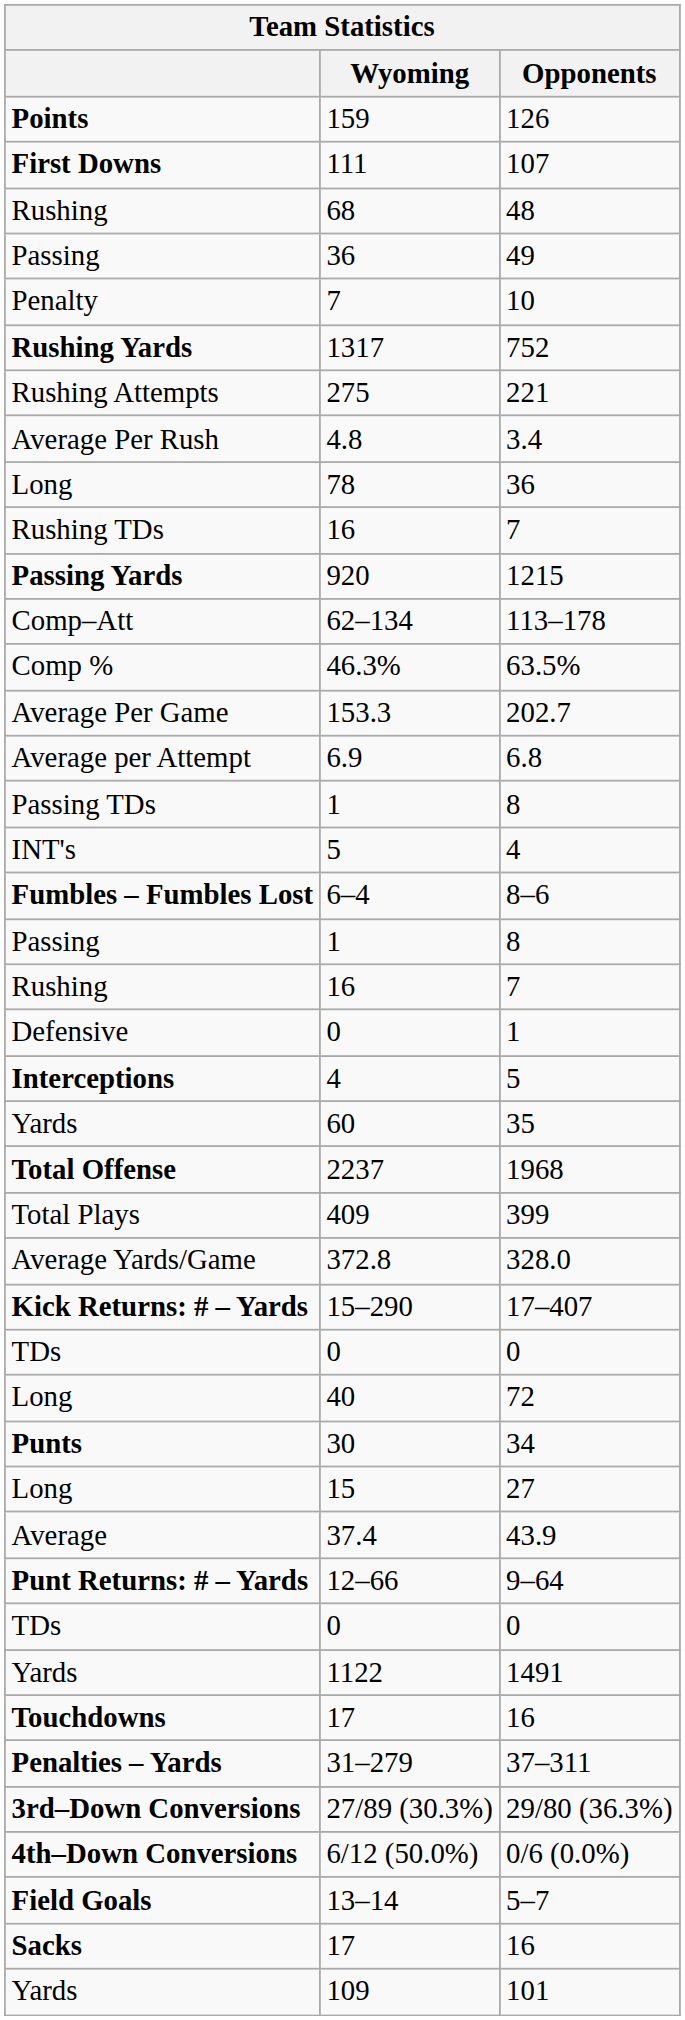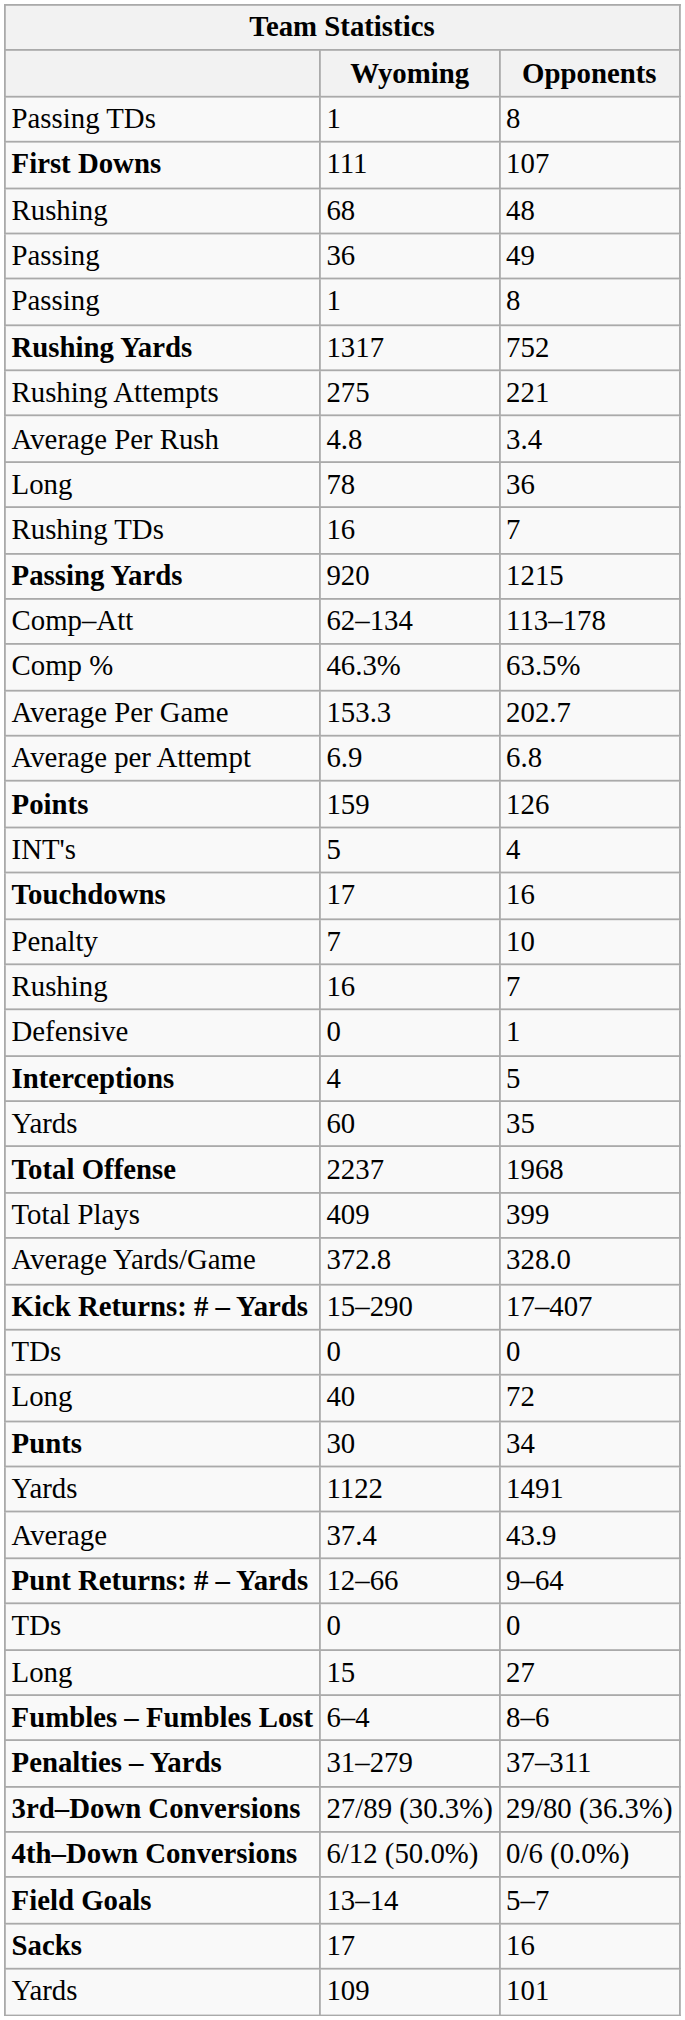 <table class="wikitable collapsible collapsed">
 <tr>
 <th colspan="3">Team Statistics</th>
 </tr>
 <tr>
 <th></th>
 <th>Wyoming</th>
 <th>Opponents</th>
 </tr>
 <tr>
-<td><strong>Points</strong></td>
-<td>159</td>
-<td>126</td>
+<td>Passing TDs</td>
+<td>1</td>
+<td>8</td>
 </tr>
 <tr>
 <td><strong>First Downs</strong></td>
 <td>111</td>
 <td>107</td>
 </tr>
 <tr>
 <td>Rushing</td>
 <td>68</td>
 <td>48</td>
 </tr>
 <tr>
 <td>Passing</td>
 <td>36</td>
 <td>49</td>
 </tr>
 <tr>
-<td>Penalty</td>
-<td>7</td>
-<td>10</td>
+<td>Passing</td>
+<td>1</td>
+<td>8</td>
 </tr>
 <tr>
 <td><strong>Rushing Yards</strong></td>
 <td>1317</td>
 <td>752</td>
 </tr>
 <tr>
 <td>Rushing Attempts</td>
 <td>275</td>
 <td>221</td>
 </tr>
 <tr>
 <td>Average Per Rush</td>
 <td>4.8</td>
 <td>3.4</td>
 </tr>
 <tr>
 <td>Long</td>
 <td>78</td>
 <td>36</td>
 </tr>
 <tr>
 <td>Rushing TDs</td>
 <td>16</td>
 <td>7</td>
 </tr>
 <tr>
 <td><strong>Passing Yards</strong></td>
 <td>920</td>
 <td>1215</td>
 </tr>
 <tr>
 <td>Comp–Att</td>
 <td>62–134</td>
 <td>113–178</td>
 </tr>
 <tr>
 <td>Comp %</td>
 <td>46.3%</td>
 <td>63.5%</td>
 </tr>
 <tr>
 <td>Average Per Game</td>
 <td>153.3</td>
 <td>202.7</td>
 </tr>
 <tr>
 <td>Average per Attempt</td>
 <td>6.9</td>
 <td>6.8</td>
 </tr>
 <tr>
-<td>Passing TDs</td>
-<td>1</td>
-<td>8</td>
+<td><strong>Points</strong></td>
+<td>159</td>
+<td>126</td>
 </tr>
 <tr>
 <td>INT's</td>
 <td>5</td>
 <td>4</td>
 </tr>
 <tr>
-<td><strong>Fumbles – Fumbles Lost</strong></td>
-<td>6–4</td>
-<td>8–6</td>
+<td><strong>Touchdowns</strong></td>
+<td>17</td>
+<td>16</td>
 </tr>
 <tr>
-<td>Passing</td>
-<td>1</td>
-<td>8</td>
+<td>Penalty</td>
+<td>7</td>
+<td>10</td>
 </tr>
 <tr>
 <td>Rushing</td>
 <td>16</td>
 <td>7</td>
 </tr>
 <tr>
 <td>Defensive</td>
 <td>0</td>
 <td>1</td>
 </tr>
 <tr>
 <td><strong>Interceptions</strong></td>
 <td>4</td>
 <td>5</td>
 </tr>
 <tr>
 <td>Yards</td>
 <td>60</td>
 <td>35</td>
 </tr>
 <tr>
 <td><strong>Total Offense</strong></td>
 <td>2237</td>
 <td>1968</td>
 </tr>
 <tr>
 <td>Total Plays</td>
 <td>409</td>
 <td>399</td>
 </tr>
 <tr>
 <td>Average Yards/Game</td>
 <td>372.8</td>
 <td>328.0</td>
 </tr>
 <tr>
 <td><strong>Kick Returns: # – Yards</strong></td>
 <td>15–290</td>
 <td>17–407</td>
 </tr>
 <tr>
 <td>TDs</td>
 <td>0</td>
 <td>0</td>
 </tr>
 <tr>
 <td>Long</td>
 <td>40</td>
 <td>72</td>
 </tr>
 <tr>
 <td><strong>Punts</strong></td>
 <td>30</td>
 <td>34</td>
 </tr>
 <tr>
-<td>Long</td>
-<td>15</td>
-<td>27</td>
+<td>Yards</td>
+<td>1122</td>
+<td>1491</td>
 </tr>
 <tr>
 <td>Average</td>
 <td>37.4</td>
 <td>43.9</td>
 </tr>
 <tr>
 <td><strong>Punt Returns: # – Yards</strong></td>
 <td>12–66</td>
 <td>9–64</td>
 </tr>
 <tr>
 <td>TDs</td>
 <td>0</td>
 <td>0</td>
 </tr>
 <tr>
-<td>Yards</td>
-<td>1122</td>
-<td>1491</td>
+<td>Long</td>
+<td>15</td>
+<td>27</td>
 </tr>
 <tr>
-<td><strong>Touchdowns</strong></td>
-<td>17</td>
-<td>16</td>
+<td><strong>Fumbles – Fumbles Lost</strong></td>
+<td>6–4</td>
+<td>8–6</td>
 </tr>
 <tr>
 <td><strong>Penalties – Yards</strong></td>
 <td>31–279</td>
 <td>37–311</td>
 </tr>
 <tr>
 <td><strong>3rd–Down Conversions</strong></td>
 <td>27/89 (30.3%)</td>
 <td>29/80 (36.3%)</td>
 </tr>
 <tr>
 <td><strong>4th–Down Conversions</strong></td>
 <td>6/12 (50.0%)</td>
 <td>0/6 (0.0%)</td>
 </tr>
 <tr>
 <td><strong>Field Goals</strong></td>
 <td>13–14</td>
 <td>5–7</td>
 </tr>
 <tr>
 <td><strong>Sacks</strong></td>
 <td>17</td>
 <td>16</td>
 </tr>
 <tr>
 <td>Yards</td>
 <td>109</td>
 <td>101</td>
 </tr>
 </table>
